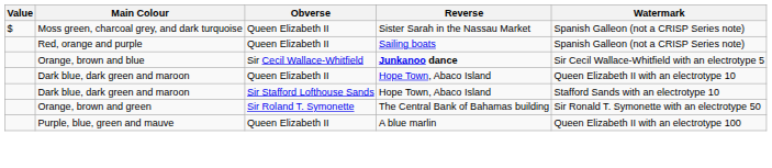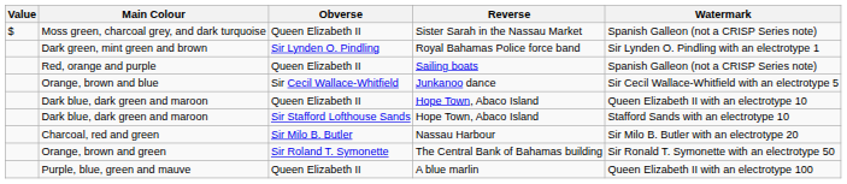 <table class="wikitable" style="font-size: 90%">
 <tr>
 <th>Value</th>
 <th>Main Colour</th>
 <th>Obverse</th>
 <th>Reverse</th>
 <th>Watermark</th>
 </tr>
 <tr>
 <td>$</td>
 <td>Moss green, charcoal grey, and dark turquoise</td>
 <td>Queen Elizabeth II</td>
 <td>Sister Sarah in the Nassau Market</td>
 <td>Spanish Galleon (not a CRISP Series note)</td>
 </tr>
 <tr>
 <td></td>
+<td>Dark green, mint green and brown</td>
+<td><a href='#'>Sir Lynden O. Pindling</a></td>
+<td>Royal Bahamas Police force band</td>
+<td Sir Lynden Pindling>Sir Lynden O. Pindling with an electrotype 1</td>
+</tr>
+<tr>
+<td></td>
 <td>Red, orange and purple</td>
 <td>Queen Elizabeth II</td>
 <td><a href='#'>Sailing boats</a></td>
 <td>Spanish Galleon (not a CRISP Series note)</td>
 </tr>
 <tr>
 <td></td>
 <td>Orange, brown and blue</td>
 <td>Sir <a href='#'>Cecil Wallace-Whitfield</a></td>
-<td><strong><a href='#'>Junkanoo</a> dance</strong></td>
+<td><a href='#'>Junkanoo</a> dance</td>
 <td>Sir Cecil Wallace-Whitfield with an electrotype 5</td>
 </tr>
 <tr>
 <td></td>
 <td>Dark blue, dark green and maroon</td>
 <td Elizabeth II>Queen Elizabeth II</td>
 <td><a href='#'>Hope Town</a>, Abaco Island</td>
 <td>Queen Elizabeth II with an electrotype 10</td>
 </tr>
 <tr>
 <td></td>
 <td>Dark blue, dark green and maroon</td>
 <td><a href='#'>Sir Stafford Lofthouse Sands</a></td>
 <td>Hope Town, Abaco Island</td>
 <td>Stafford Sands with an electrotype 10</td>
 </tr>
 <tr>
 <td></td>
+<td>Charcoal, red and green</td>
+<td><a href='#'>Sir Milo B. Butler</a></td>
+<td>Nassau Harbour</td>
+<td>Sir Milo B. Butler with an electrotype 20</td>
+</tr>
+<tr>
+<td></td>
 <td>Orange, brown and green</td>
 <td><a href='#'>Sir Roland T. Symonette</a></td>
 <td>The Central Bank of Bahamas building</td>
 <td>Sir Ronald T. Symonette with an electrotype 50</td>
 </tr>
 <tr>
 <td></td>
 <td>Purple, blue, green and mauve</td>
 <td Elizabeth II>Queen Elizabeth II</td>
 <td>A blue marlin</td>
 <td>Queen Elizabeth II with an electrotype 100</td>
 </tr>
 </table>
